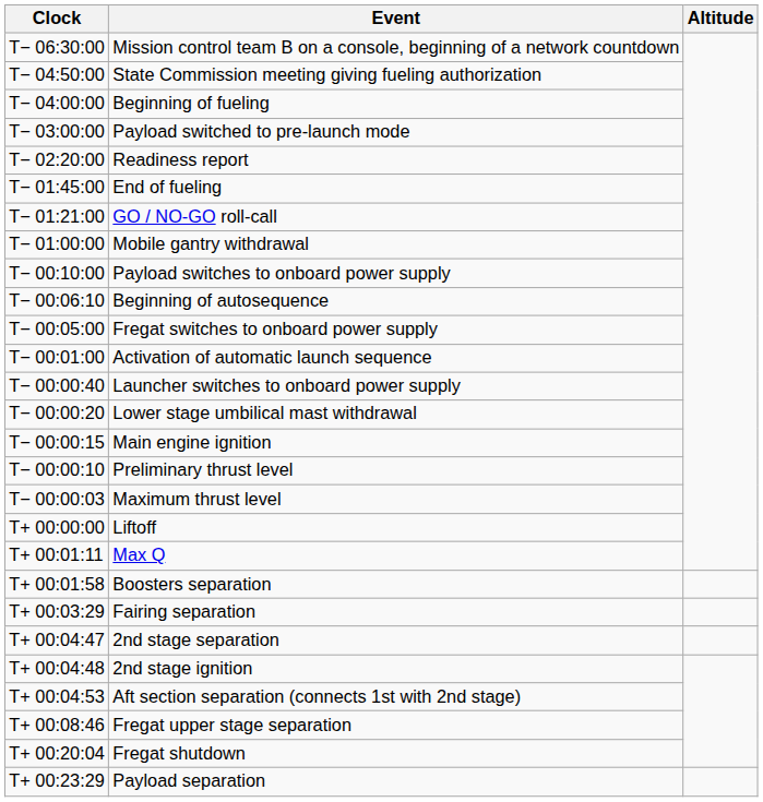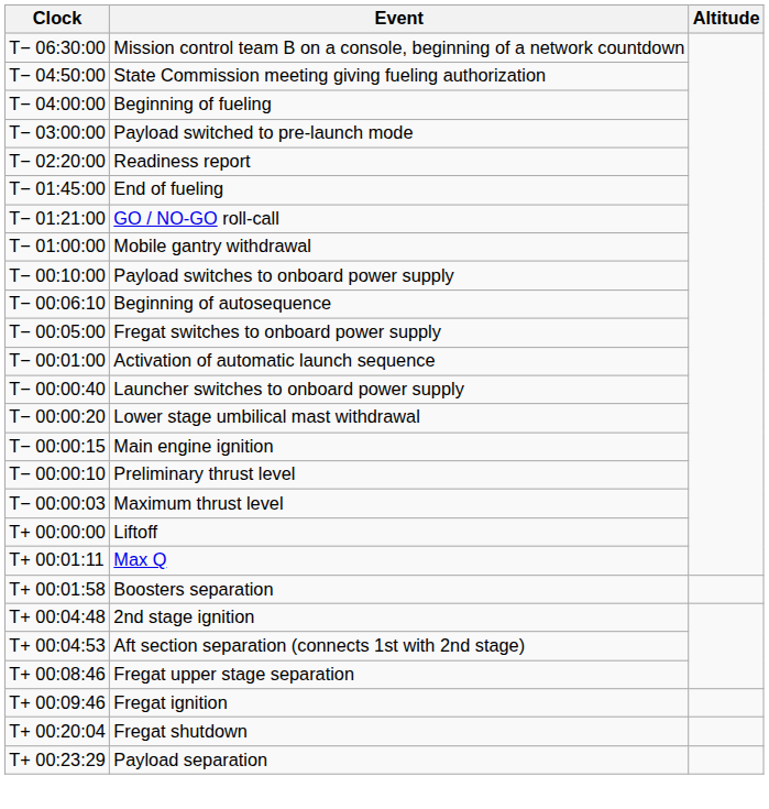 <table class="wikitable">
 <tr>
 <th>Clock</th>
 <th>Event</th>
 <th>Altitude</th>
 </tr>
 <tr>
 <td>T− 06:30:00</td>
 <td>Mission control team B on a console, beginning of a network countdown</td>
 </tr>
 <tr>
 <td>T− 04:50:00</td>
 <td>State Commission meeting giving fueling authorization</td>
 </tr>
 <tr>
 <td>T− 04:00:00</td>
 <td>Beginning of fueling</td>
 </tr>
 <tr>
 <td>T− 03:00:00</td>
 <td>Payload switched to pre-launch mode</td>
 </tr>
 <tr>
 <td>T− 02:20:00</td>
 <td>Readiness report</td>
 </tr>
 <tr>
 <td>T− 01:45:00</td>
 <td>End of fueling</td>
 </tr>
 <tr>
 <td>T− 01:21:00</td>
 <td><a href='#'>GO / NO-GO</a> roll-call</td>
 </tr>
 <tr>
 <td>T− 01:00:00</td>
 <td>Mobile gantry withdrawal</td>
 </tr>
 <tr>
 <td>T− 00:10:00</td>
 <td>Payload switches to onboard power supply</td>
 </tr>
 <tr>
 <td>T− 00:06:10</td>
 <td>Beginning of autosequence</td>
 </tr>
 <tr>
 <td>T− 00:05:00</td>
 <td>Fregat switches to onboard power supply</td>
 </tr>
 <tr>
 <td>T− 00:01:00</td>
 <td>Activation of automatic launch sequence</td>
 </tr>
 <tr>
 <td>T− 00:00:40</td>
 <td>Launcher switches to onboard power supply</td>
 </tr>
 <tr>
 <td>T− 00:00:20</td>
 <td>Lower stage umbilical mast withdrawal</td>
 </tr>
 <tr>
 <td>T− 00:00:15</td>
 <td>Main engine ignition</td>
 </tr>
 <tr>
 <td>T− 00:00:10</td>
 <td>Preliminary thrust level</td>
 </tr>
 <tr>
 <td>T− 00:00:03</td>
 <td>Maximum thrust level</td>
 </tr>
 <tr>
 <td>T+ 00:00:00</td>
 <td>Liftoff</td>
 </tr>
 <tr>
 <td>T+ 00:01:11</td>
 <td><a href='#'>Max Q</a></td>
 </tr>
 <tr>
 <td>T+ 00:01:58</td>
 <td>Boosters separation</td>
 <td></td>
 </tr>
 <tr>
-<td>T+ 00:03:29</td>
-<td>Fairing separation</td>
-<td></td>
-</tr>
-<tr>
-<td>T+ 00:04:47</td>
-<td>2nd stage separation</td>
-<td></td>
-</tr>
-<tr>
 <td>T+ 00:04:48</td>
 <td>2nd stage ignition</td>
 </tr>
 <tr>
 <td>T+ 00:04:53</td>
 <td>Aft section separation (connects 1st with 2nd stage)</td>
 </tr>
 <tr>
 <td>T+ 00:08:46</td>
 <td>Fregat upper stage separation</td>
 </tr>
 <tr>
+<td>T+ 00:09:46</td>
+<td>Fregat ignition</td>
+<td></td>
+</tr>
+<tr>
 <td>T+ 00:20:04</td>
 <td>Fregat shutdown</td>
 </tr>
 <tr>
 <td>T+ 00:23:29</td>
 <td>Payload separation</td>
 <td></td>
 </tr>
 </table>
